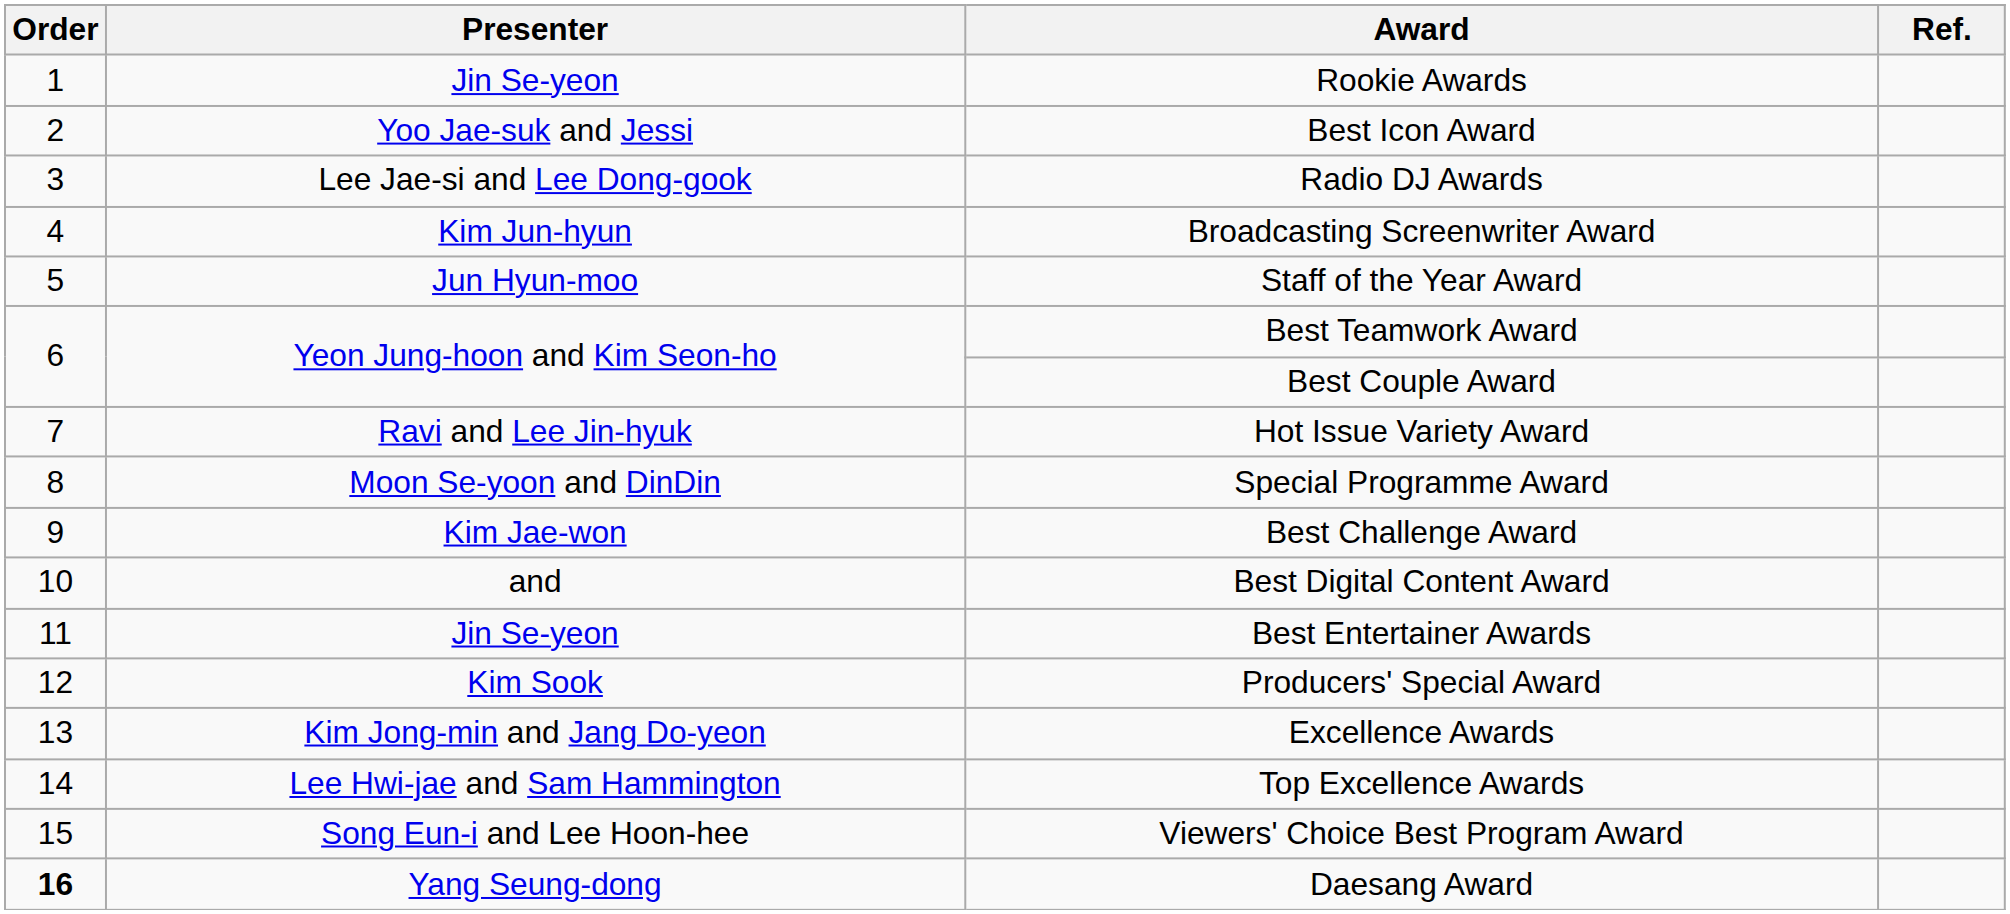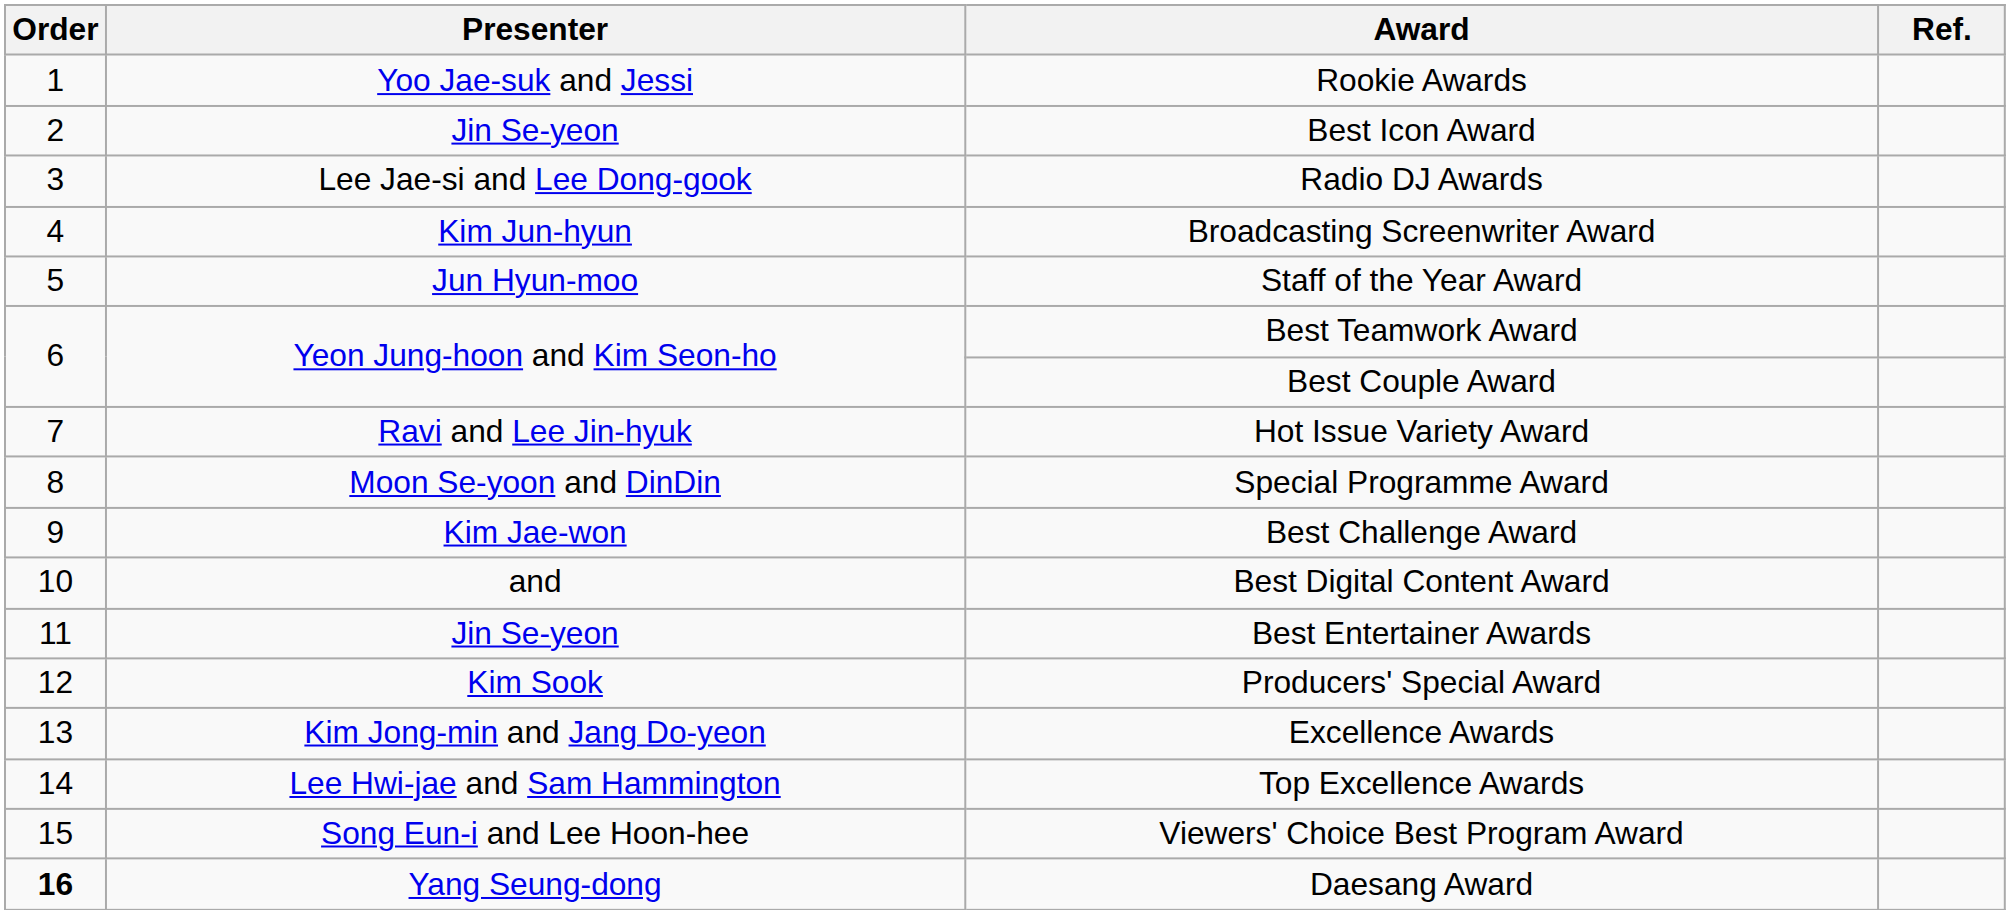 <table class="wikitable" style="text-align:center; width:80%;">
 <tr>
 <th width="5%">Order</th>
 <th>Presenter</th>
 <th>Award</th>
 <th>Ref.</th>
 </tr>
 <tr>
 <td>1</td>
-<td><a href='#'>Jin Se-yeon</a></td>
+<td><a href='#'>Yoo Jae-suk</a> and <a href='#'>Jessi</a></td>
 <td>Rookie Awards</td>
 <td></td>
 </tr>
 <tr>
 <td>2</td>
-<td><a href='#'>Yoo Jae-suk</a> and <a href='#'>Jessi</a></td>
+<td><a href='#'>Jin Se-yeon</a></td>
 <td>Best Icon Award</td>
 <td></td>
 </tr>
 <tr>
 <td>3</td>
 <td>Lee Jae-si and <a href='#'>Lee Dong-gook</a></td>
 <td>Radio DJ Awards</td>
 <td></td>
 </tr>
 <tr>
 <td>4</td>
 <td><a href='#'>Kim Jun-hyun</a></td>
 <td>Broadcasting Screenwriter Award</td>
 <td></td>
 </tr>
 <tr>
 <td>5</td>
 <td><a href='#'>Jun Hyun-moo</a></td>
 <td>Staff of the Year Award</td>
 <td></td>
 </tr>
 <tr>
 <td rowspan="2">6</td>
 <td rowspan="2"><a href='#'>Yeon Jung-hoon</a> and <a href='#'>Kim Seon-ho</a></td>
 <td>Best Teamwork Award</td>
 <td></td>
 </tr>
 <tr>
 <td>Best Couple Award</td>
 <td></td>
 </tr>
 <tr>
 <td>7</td>
 <td><a href='#'>Ravi</a> and <a href='#'>Lee Jin-hyuk</a></td>
 <td>Hot Issue Variety Award</td>
 <td></td>
 </tr>
 <tr>
 <td>8</td>
 <td><a href='#'>Moon Se-yoon</a> and <a href='#'>DinDin</a></td>
 <td>Special Programme Award</td>
 <td></td>
 </tr>
 <tr>
 <td>9</td>
 <td><a href='#'>Kim Jae-won</a></td>
 <td>Best Challenge Award</td>
 <td></td>
 </tr>
 <tr>
 <td>10</td>
 <td> and </td>
 <td>Best Digital Content Award</td>
 <td></td>
 </tr>
 <tr>
 <td>11</td>
 <td><a href='#'>Jin Se-yeon</a></td>
 <td>Best Entertainer Awards</td>
 <td></td>
 </tr>
 <tr>
 <td>12</td>
 <td><a href='#'>Kim Sook</a></td>
 <td>Producers' Special Award</td>
 <td></td>
 </tr>
 <tr>
 <td>13</td>
 <td><a href='#'>Kim Jong-min</a> and <a href='#'>Jang Do-yeon</a></td>
 <td>Excellence Awards</td>
 <td></td>
 </tr>
 <tr>
 <td>14</td>
 <td><a href='#'>Lee Hwi-jae</a> and <a href='#'>Sam Hammington</a></td>
 <td>Top Excellence Awards</td>
 <td></td>
 </tr>
 <tr>
 <td>15</td>
 <td><a href='#'>Song Eun-i</a> and Lee Hoon-hee</td>
 <td>Viewers' Choice Best Program Award</td>
 <td></td>
 </tr>
 <tr>
 <td><strong>16</strong></td>
 <td><a href='#'>Yang Seung-dong</a></td>
 <td>Daesang Award</td>
 <td></td>
 </tr>
 </table>
